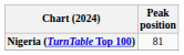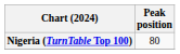 <table class="wikitable sortable plainrowheaders" style="text-align:center">
 <tr>
 <th scope="col">Chart (2024)</th>
 <th scope="col">Peak<br>position</th>
 </tr>
 <tr>
 <th scope="row">Nigeria (<a href='#'><em>TurnTable</em> Top 100</a>)</th>
-<td>81</td>
+<td>80</td>
 </tr>
 <tr>
 </tr>
 <tr>
 </tr>
 </table>
